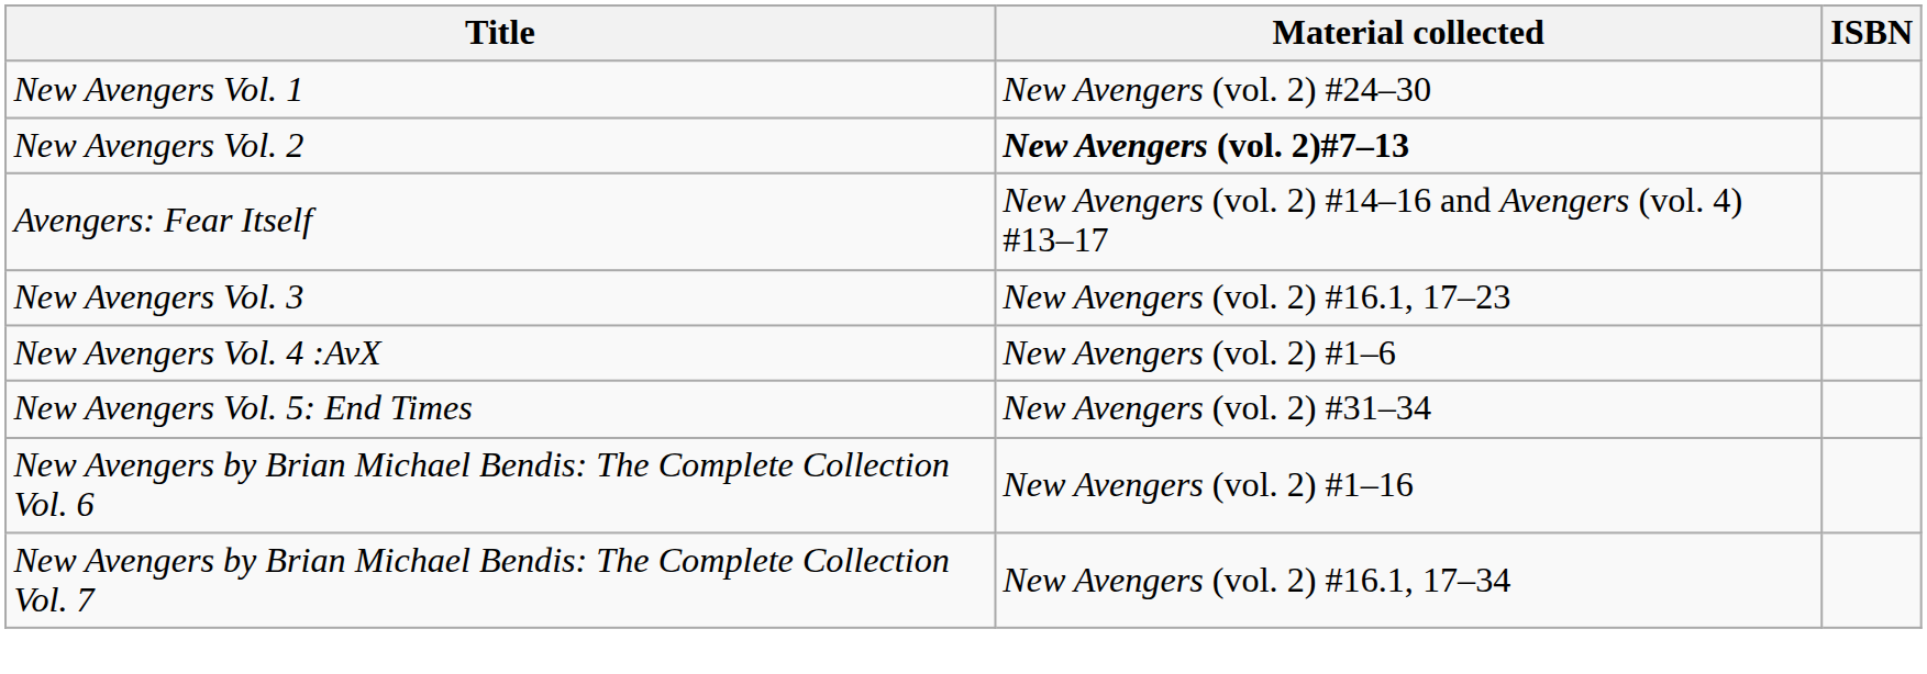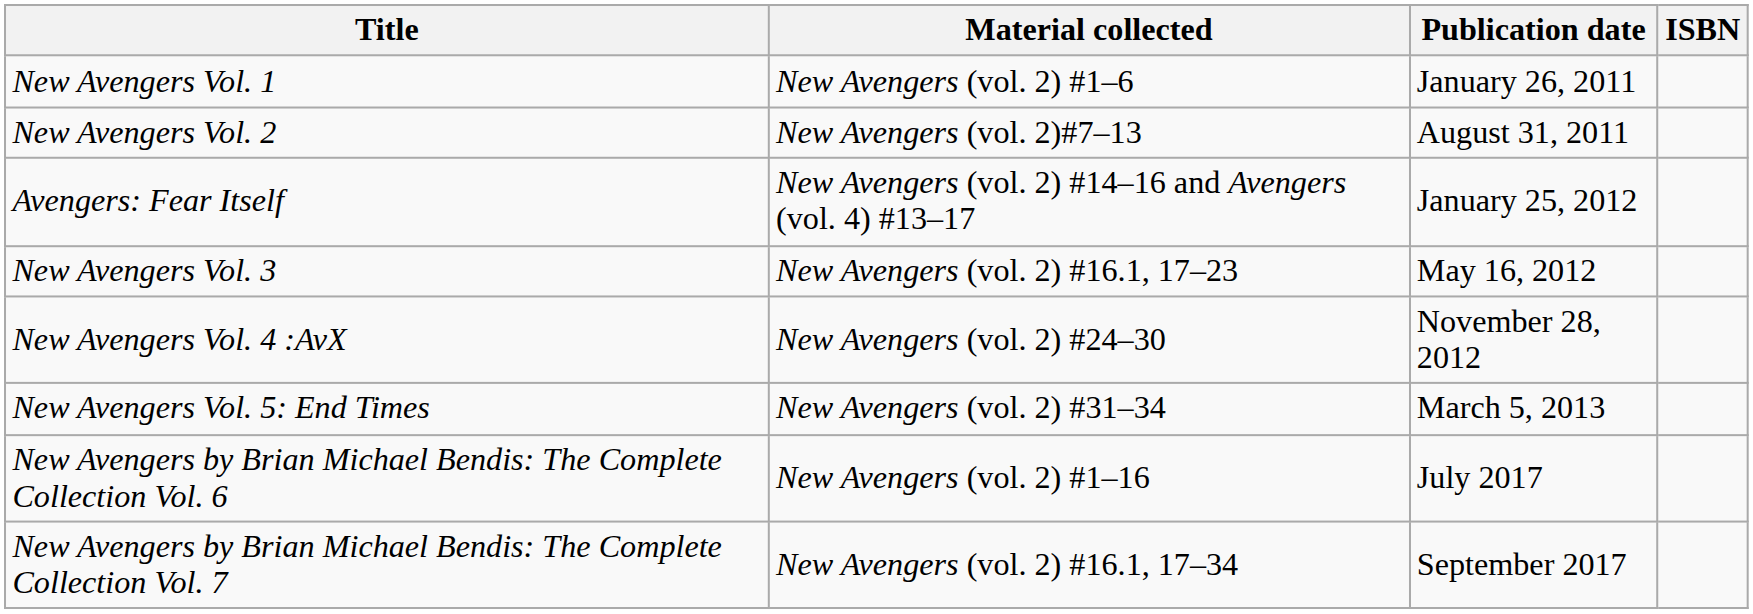 <table class="wikitable">
 <tr>
 <th>Title</th>
 <th>Material collected</th>
+<th>Publication date</th>
 <th>ISBN</th>
 </tr>
 <tr>
 <td><em>New Avengers Vol. 1</em></td>
-<td><em>New Avengers</em> (vol. 2) #24–30</td>
+<td><em>New Avengers</em> (vol. 2) #1–6</td>
+<td>January 26, 2011</td>
 <td></td>
 </tr>
 <tr>
 <td><em>New Avengers Vol. 2</em></td>
-<td><strong><em>New Avengers</em> (vol. 2)#7–13</strong></td>
+<td><em>New Avengers</em> (vol. 2)#7–13</td>
+<td>August 31, 2011</td>
 <td></td>
 </tr>
 <tr>
 <td><em>Avengers: Fear Itself</em></td>
 <td><em>New Avengers</em> (vol. 2) #14–16 and <em>Avengers</em> (vol. 4) #13–17</td>
+<td>January 25, 2012</td>
 <td></td>
 </tr>
 <tr>
 <td><em>New Avengers Vol. 3</em></td>
 <td><em>New Avengers</em> (vol. 2) #16.1, 17–23</td>
+<td>May 16, 2012</td>
 <td></td>
 </tr>
 <tr>
 <td><em>New Avengers Vol. 4 :AvX</em></td>
-<td><em>New Avengers</em> (vol. 2) #1–6</td>
+<td><em>New Avengers</em> (vol. 2) #24–30</td>
+<td>November 28, 2012</td>
 <td></td>
 </tr>
 <tr>
 <td><em>New Avengers Vol. 5: End Times</em></td>
 <td><em>New Avengers</em> (vol. 2) #31–34</td>
+<td>March 5, 2013</td>
 <td></td>
 </tr>
 <tr>
 <td><em>New Avengers by Brian Michael Bendis: The Complete Collection Vol. 6</em></td>
 <td><em>New Avengers</em> (vol. 2) #1–16</td>
+<td>July 2017</td>
 <td></td>
 </tr>
 <tr>
 <td><em>New Avengers by Brian Michael Bendis: The Complete Collection Vol. 7</em></td>
 <td><em>New Avengers</em> (vol. 2) #16.1, 17–34</td>
+<td>September 2017</td>
 <td></td>
 </tr>
 </table>
